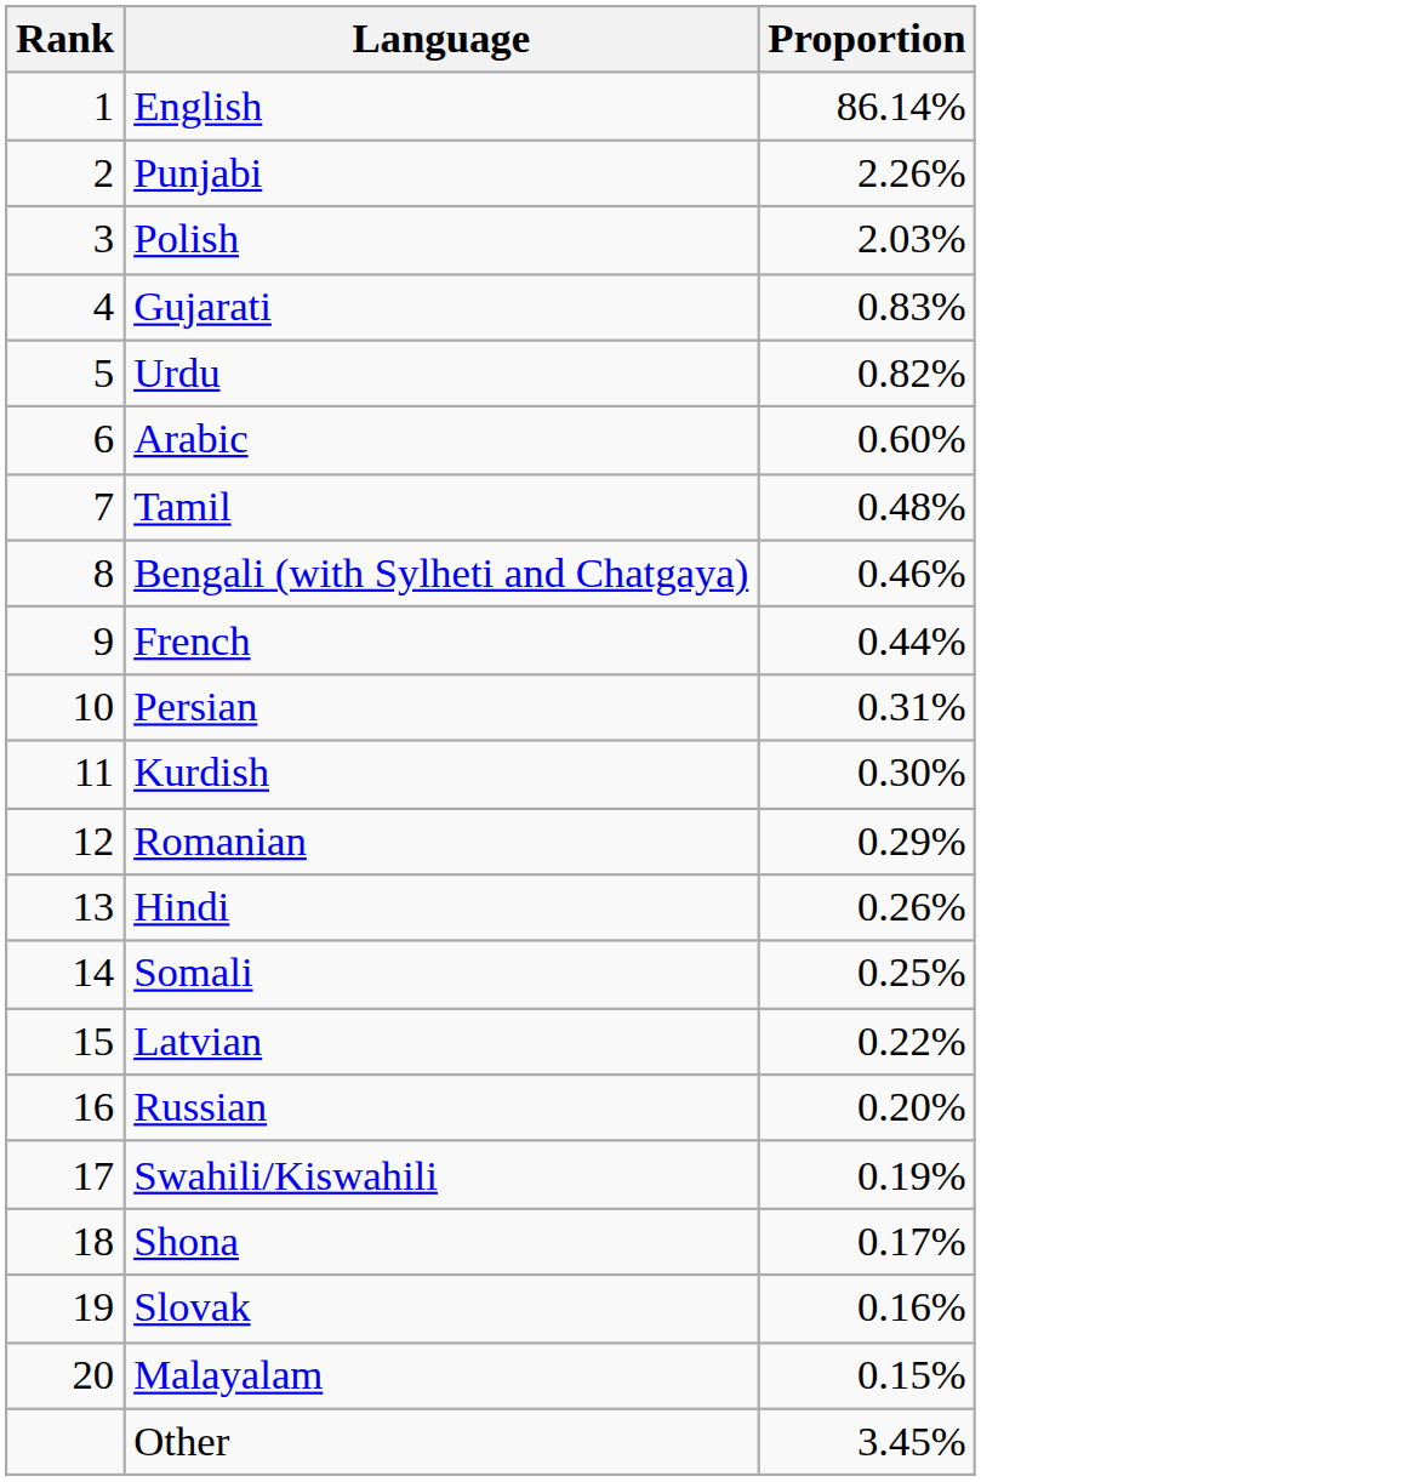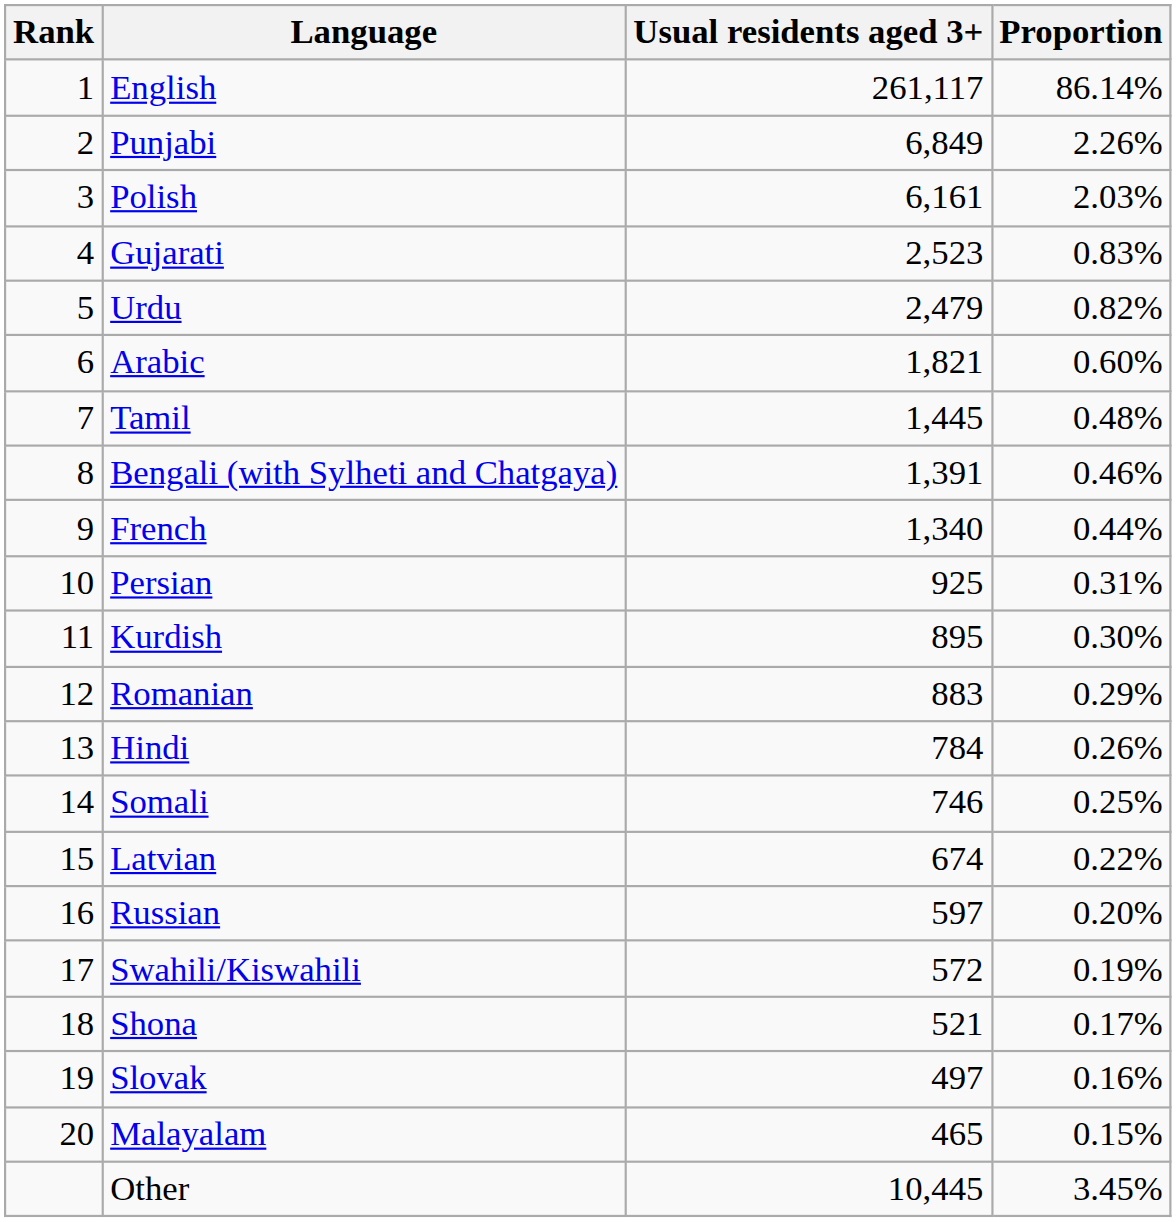 <table class="wikitable sortable" style="text-align:right">
 <tr>
 <th>Rank</th>
 <th>Language</th>
+<th>Usual residents aged 3+</th>
 <th>Proportion</th>
 </tr>
 <tr>
 <td>1</td>
 <td style="text-align:left"><a href='#'>English</a></td>
+<td>261,117</td>
 <td>86.14%</td>
 </tr>
 <tr>
 <td>2</td>
 <td style="text-align:left"><a href='#'>Punjabi</a></td>
+<td>6,849</td>
 <td>2.26%</td>
 </tr>
 <tr>
 <td>3</td>
 <td style="text-align:left"><a href='#'>Polish</a></td>
+<td>6,161</td>
 <td>2.03%</td>
 </tr>
 <tr>
 <td>4</td>
 <td style="text-align:left"><a href='#'>Gujarati</a></td>
+<td>2,523</td>
 <td>0.83%</td>
 </tr>
 <tr>
 <td>5</td>
 <td style="text-align:left"><a href='#'>Urdu</a></td>
+<td>2,479</td>
 <td>0.82%</td>
 </tr>
 <tr>
 <td>6</td>
 <td style="text-align:left"><a href='#'>Arabic</a></td>
+<td>1,821</td>
 <td>0.60%</td>
 </tr>
 <tr>
 <td>7</td>
 <td style="text-align:left"><a href='#'>Tamil</a></td>
+<td>1,445</td>
 <td>0.48%</td>
 </tr>
 <tr>
 <td>8</td>
 <td style="text-align:left"><a href='#'>Bengali (with Sylheti and Chatgaya)</a></td>
+<td>1,391</td>
 <td>0.46%</td>
 </tr>
 <tr>
 <td>9</td>
 <td style="text-align:left"><a href='#'>French</a></td>
+<td>1,340</td>
 <td>0.44%</td>
 </tr>
 <tr>
 <td>10</td>
 <td style="text-align:left"><a href='#'>Persian</a></td>
+<td>925</td>
 <td>0.31%</td>
 </tr>
 <tr>
 <td>11</td>
 <td style="text-align:left"><a href='#'>Kurdish</a></td>
+<td>895</td>
 <td>0.30%</td>
 </tr>
 <tr>
 <td>12</td>
 <td style="text-align:left"><a href='#'>Romanian</a></td>
+<td>883</td>
 <td>0.29%</td>
 </tr>
 <tr>
 <td>13</td>
 <td style="text-align:left"><a href='#'>Hindi</a></td>
+<td>784</td>
 <td>0.26%</td>
 </tr>
 <tr>
 <td>14</td>
 <td style="text-align:left"><a href='#'>Somali</a></td>
+<td>746</td>
 <td>0.25%</td>
 </tr>
 <tr>
 <td>15</td>
 <td style="text-align:left"><a href='#'>Latvian</a></td>
+<td>674</td>
 <td>0.22%</td>
 </tr>
 <tr>
 <td>16</td>
 <td style="text-align:left"><a href='#'>Russian</a></td>
+<td>597</td>
 <td>0.20%</td>
 </tr>
 <tr>
 <td>17</td>
 <td style="text-align:left"><a href='#'>Swahili/Kiswahili</a></td>
+<td>572</td>
 <td>0.19%</td>
 </tr>
 <tr>
 <td>18</td>
 <td style="text-align:left"><a href='#'>Shona</a></td>
+<td>521</td>
 <td>0.17%</td>
 </tr>
 <tr>
 <td>19</td>
 <td style="text-align:left"><a href='#'>Slovak</a></td>
+<td>497</td>
 <td>0.16%</td>
 </tr>
 <tr>
 <td>20</td>
 <td style="text-align:left"><a href='#'>Malayalam</a></td>
+<td>465</td>
 <td>0.15%</td>
 </tr>
 <tr>
 <td></td>
 <td style="text-align:left">Other</td>
+<td>10,445</td>
 <td>3.45%</td>
 </tr>
 </table>
